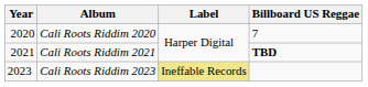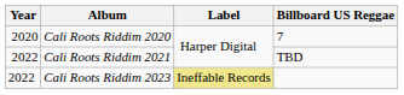 <table class="wikitable">
 <tr>
 <th>Year</th>
 <th>Album</th>
 <th>Label</th>
 <th>Billboard US Reggae</th>
 </tr>
 <tr>
 <td> 2020</td>
 <td><em>Cali Roots Riddim 2020</em></td>
 <td rowspan="2"> Harper Digital</td>
 <td>7</td>
 </tr>
 <tr>
-<td> 2021</td>
+<td> 2022</td>
 <td><em>Cali Roots Riddim 2021</em></td>
-<td><strong>TBD</strong></td>
+<td>TBD</td>
 </tr>
 <tr>
-<td>2023</td>
+<td>2022</td>
 <td><em>Cali Roots Riddim 2023</em></td>
 <td style="background: khaki;">Ineffable Records</td>
 <td></td>
 </tr>
 </table>
